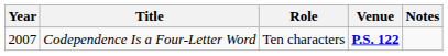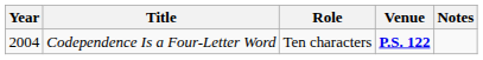 <table class="wikitable sortable">
 <tr>
 <th>Year</th>
 <th>Title</th>
 <th>Role</th>
 <th>Venue</th>
 <th class="unsortable">Notes</th>
 </tr>
 <tr>
-<td>2007</td>
+<td>2004</td>
 <td><em>Codependence Is a Four-Letter Word</em></td>
 <td>Ten characters</td>
 <td><strong><a href='#'>P.S. 122</a></strong></td>
 <td></td>
 </tr>
 </table>
